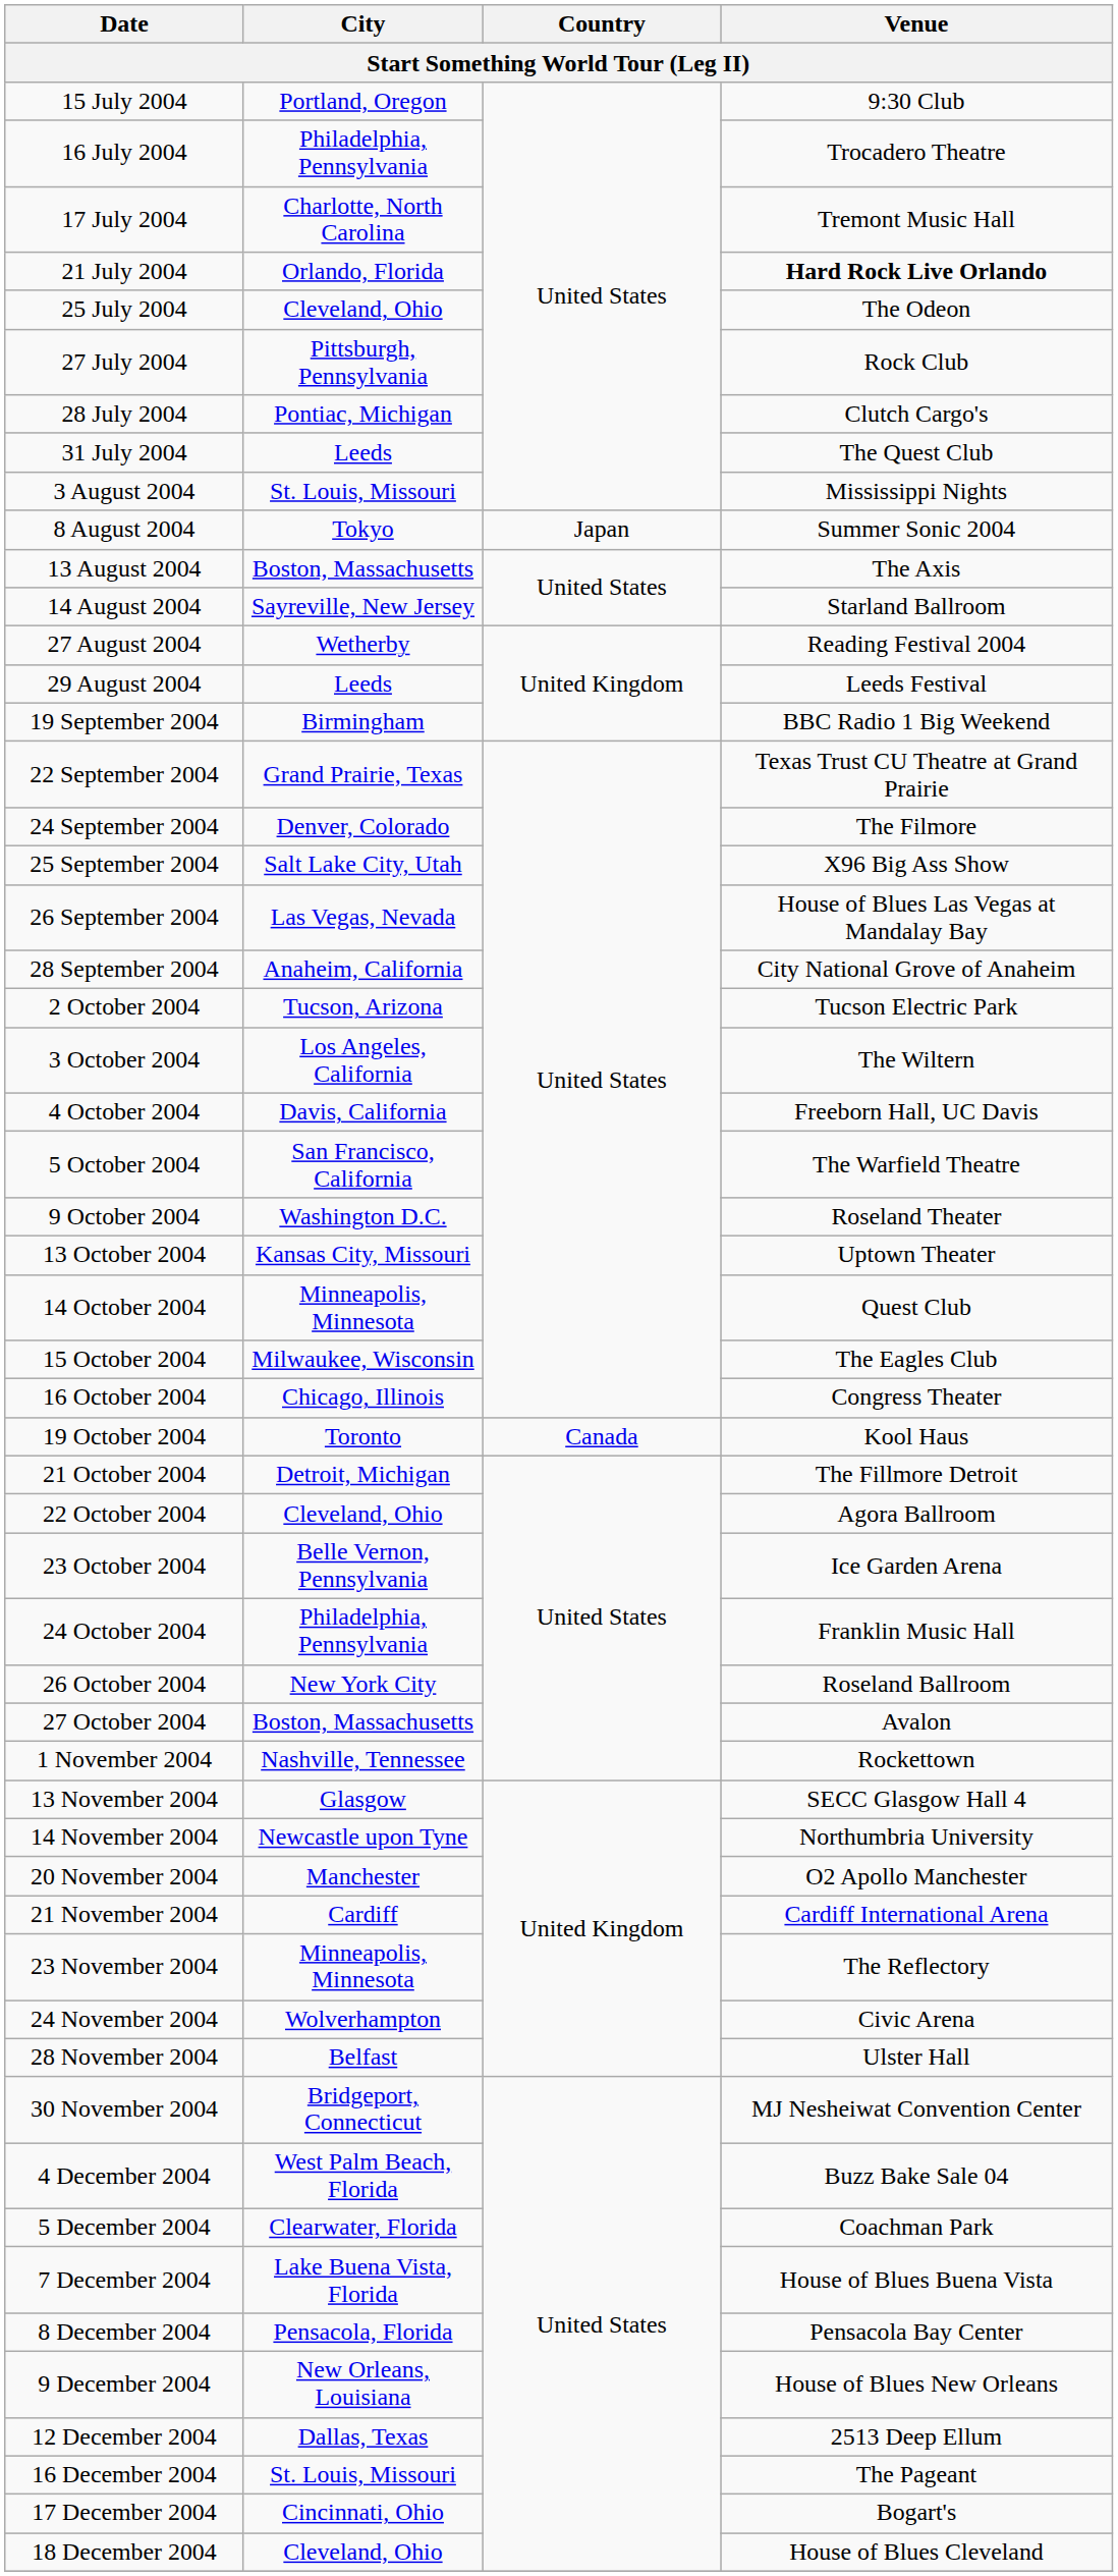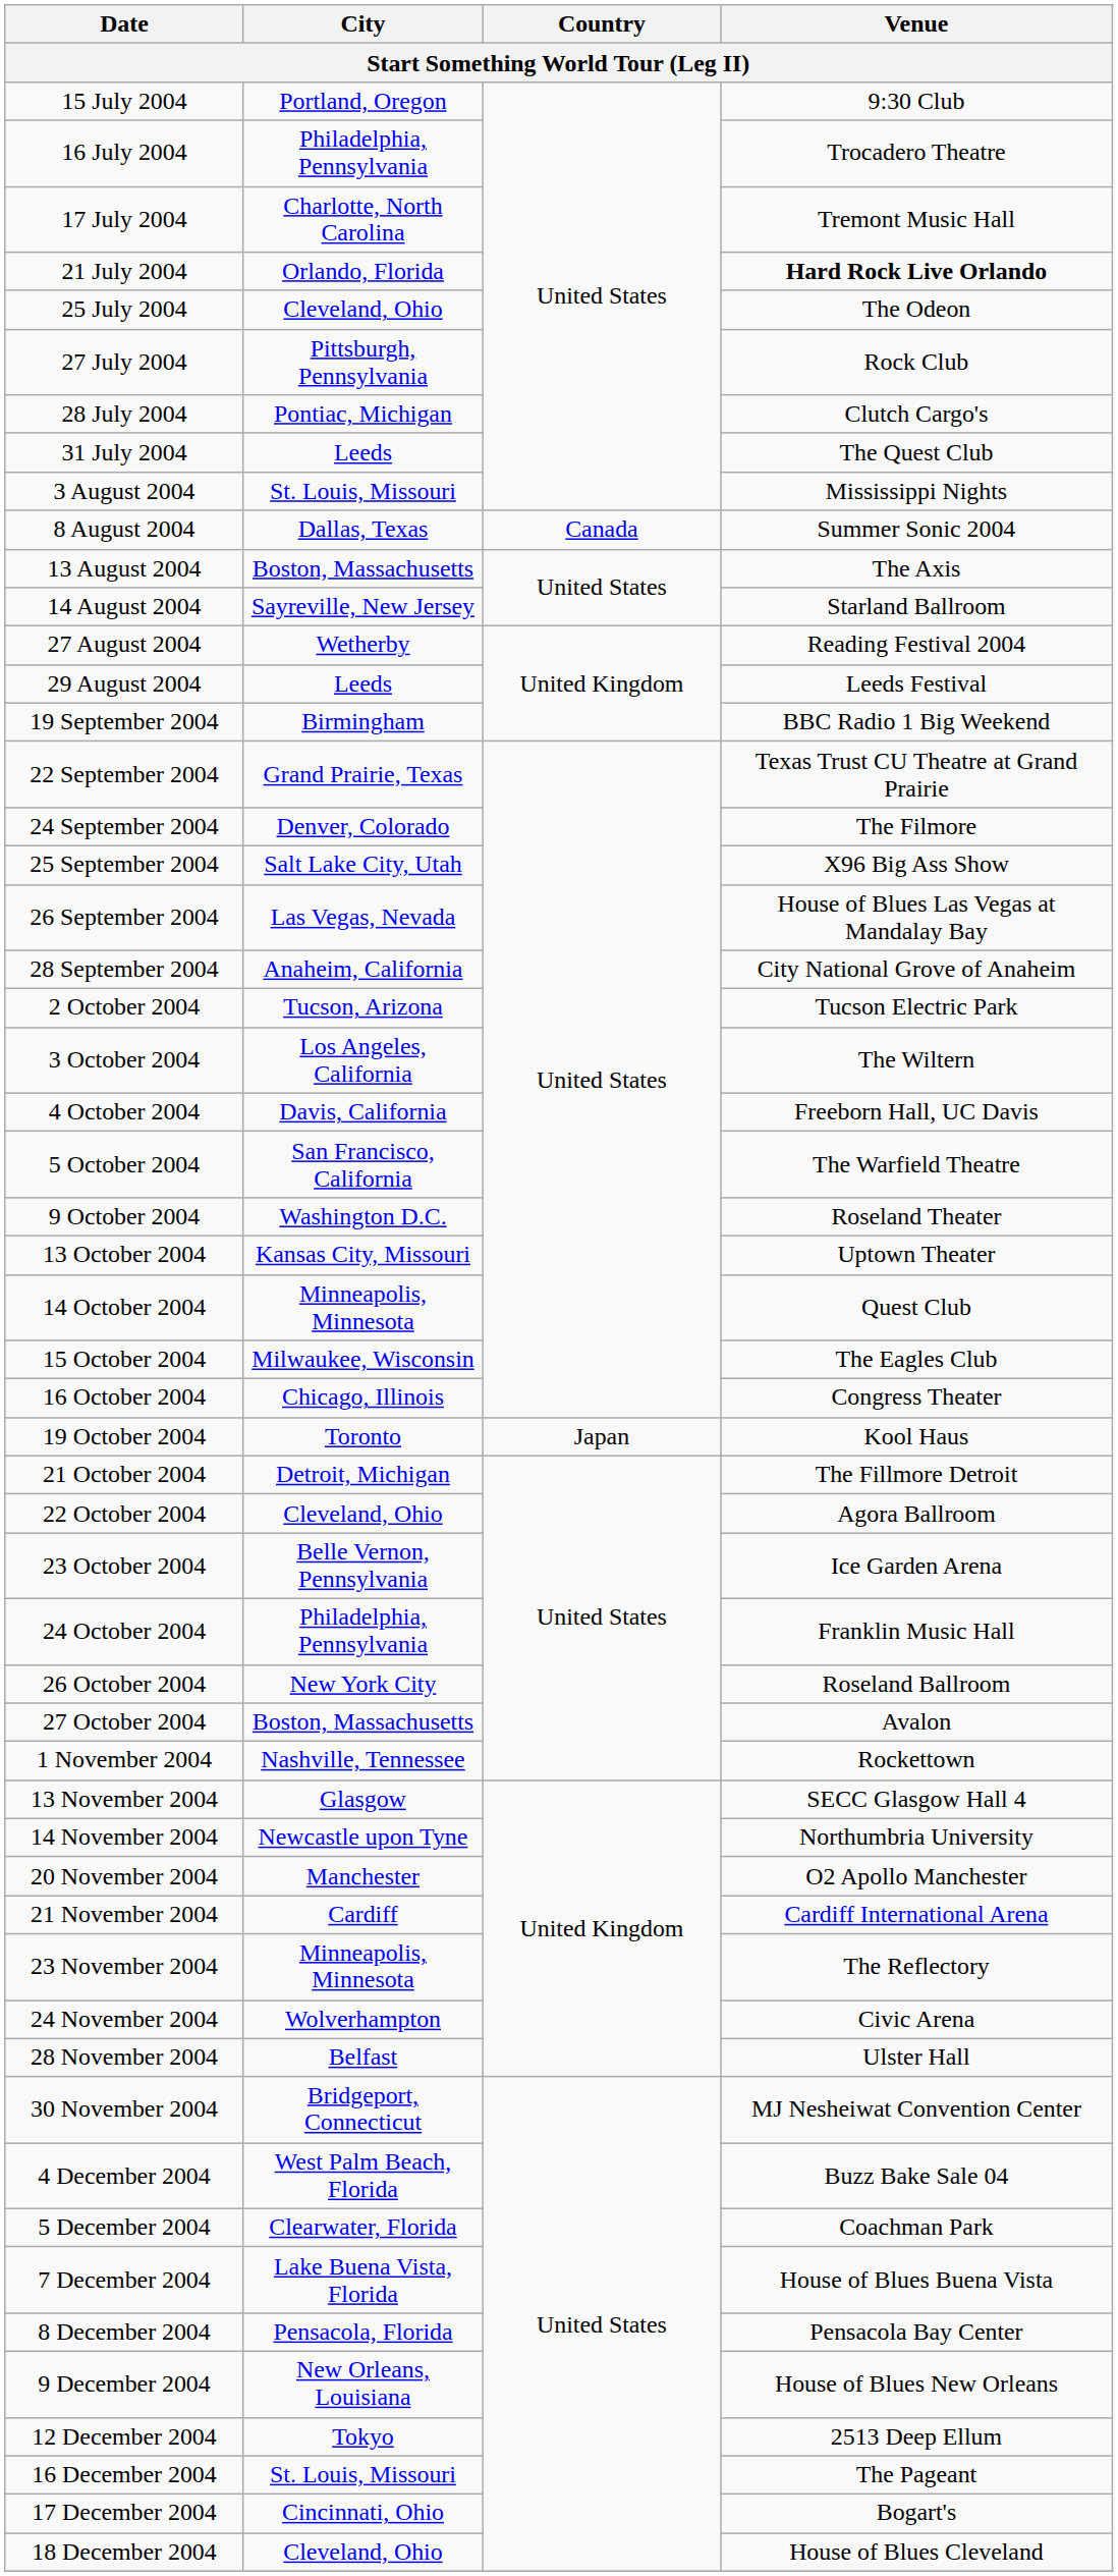 <table class="wikitable" style="text-align:center;">
 <tr>
 <th style="width:150px;">Date</th>
 <th style="width:150px;">City</th>
 <th style="width:150px;">Country</th>
 <th style="width:250px;">Venue</th>
 </tr>
 <tr>
 <th colspan="4">Start Something World Tour (Leg II)</th>
 </tr>
 <tr>
 <td>15 July 2004</td>
 <td><a href='#'>Portland, Oregon</a></td>
 <td rowspan="9">United States</td>
 <td>9:30 Club</td>
 </tr>
 <tr>
 <td>16 July 2004</td>
 <td><a href='#'>Philadelphia, Pennsylvania</a></td>
 <td>Trocadero Theatre</td>
 </tr>
 <tr>
 <td>17 July 2004</td>
 <td><a href='#'>Charlotte, North Carolina</a></td>
 <td>Tremont Music Hall</td>
 </tr>
 <tr>
 <td>21 July 2004</td>
 <td><a href='#'>Orlando, Florida</a></td>
 <td><strong>Hard Rock Live Orlando</strong></td>
 </tr>
 <tr>
 <td>25 July 2004</td>
 <td><a href='#'>Cleveland, Ohio</a></td>
 <td>The Odeon</td>
 </tr>
 <tr>
 <td>27 July 2004</td>
 <td><a href='#'>Pittsburgh, Pennsylvania</a></td>
 <td>Rock Club</td>
 </tr>
 <tr>
 <td>28 July 2004</td>
 <td><a href='#'>Pontiac, Michigan</a></td>
 <td>Clutch Cargo's</td>
 </tr>
 <tr>
 <td>31 July 2004</td>
 <td><a href='#'>Leeds</a></td>
 <td>The Quest Club</td>
 </tr>
 <tr>
 <td>3 August 2004</td>
 <td><a href='#'>St. Louis, Missouri</a></td>
 <td>Mississippi Nights</td>
 </tr>
 <tr>
 <td>8 August 2004</td>
-<td><a href='#'>Tokyo</a></td>
-<td>Japan</td>
+<td><a href='#'>Dallas, Texas</a></td>
+<td><a href='#'>Canada</a></td>
 <td>Summer Sonic 2004</td>
 </tr>
 <tr>
 <td>13 August 2004</td>
 <td><a href='#'>Boston, Massachusetts</a></td>
 <td rowspan="2">United States</td>
 <td>The Axis</td>
 </tr>
 <tr>
 <td>14 August 2004</td>
 <td><a href='#'>Sayreville, New Jersey</a></td>
 <td>Starland Ballroom</td>
 </tr>
 <tr>
 <td>27 August 2004</td>
 <td><a href='#'>Wetherby</a></td>
 <td rowspan="3">United Kingdom</td>
 <td>Reading Festival 2004</td>
 </tr>
 <tr>
 <td>29 August 2004</td>
 <td><a href='#'>Leeds</a></td>
 <td>Leeds Festival</td>
 </tr>
 <tr>
 <td>19 September 2004</td>
 <td><a href='#'>Birmingham</a></td>
 <td>BBC Radio 1 Big Weekend</td>
 </tr>
 <tr>
 <td>22 September 2004</td>
 <td><a href='#'>Grand Prairie, Texas</a></td>
 <td rowspan="14">United States</td>
 <td>Texas Trust CU Theatre at Grand Prairie</td>
 </tr>
 <tr>
 <td>24 September 2004</td>
 <td><a href='#'>Denver, Colorado</a></td>
 <td>The Filmore</td>
 </tr>
 <tr>
 <td>25 September 2004</td>
 <td><a href='#'>Salt Lake City, Utah</a></td>
 <td>X96 Big Ass Show</td>
 </tr>
 <tr>
 <td>26 September 2004</td>
 <td><a href='#'>Las Vegas, Nevada</a></td>
 <td>House of Blues Las Vegas at Mandalay Bay</td>
 </tr>
 <tr>
 <td>28 September 2004</td>
 <td><a href='#'>Anaheim, California</a></td>
 <td>City National Grove of Anaheim</td>
 </tr>
 <tr>
 <td>2 October 2004</td>
 <td><a href='#'>Tucson, Arizona</a></td>
 <td>Tucson Electric Park</td>
 </tr>
 <tr>
 <td>3 October 2004</td>
 <td><a href='#'>Los Angeles, California</a></td>
 <td>The Wiltern</td>
 </tr>
 <tr>
 <td>4 October 2004</td>
 <td><a href='#'>Davis, California</a></td>
 <td>Freeborn Hall, UC Davis</td>
 </tr>
 <tr>
 <td>5 October 2004</td>
 <td><a href='#'>San Francisco, California</a></td>
 <td>The Warfield Theatre</td>
 </tr>
 <tr>
 <td>9 October 2004</td>
 <td><a href='#'>Washington D.C.</a></td>
 <td>Roseland Theater</td>
 </tr>
 <tr>
 <td>13 October 2004</td>
 <td><a href='#'>Kansas City, Missouri</a></td>
 <td>Uptown Theater</td>
 </tr>
 <tr>
 <td>14 October 2004</td>
 <td><a href='#'>Minneapolis, Minnesota</a></td>
 <td>Quest Club</td>
 </tr>
 <tr>
 <td>15 October 2004</td>
 <td><a href='#'>Milwaukee, Wisconsin</a></td>
 <td>The Eagles Club</td>
 </tr>
 <tr>
 <td>16 October 2004</td>
 <td><a href='#'>Chicago, Illinois</a></td>
 <td>Congress Theater</td>
 </tr>
 <tr>
 <td>19 October 2004</td>
 <td><a href='#'>Toronto</a></td>
-<td><a href='#'>Canada</a></td>
+<td>Japan</td>
 <td>Kool Haus</td>
 </tr>
 <tr>
 <td>21 October 2004</td>
 <td><a href='#'>Detroit, Michigan</a></td>
 <td rowspan="7">United States</td>
 <td>The Fillmore Detroit</td>
 </tr>
 <tr>
 <td>22 October 2004</td>
 <td><a href='#'>Cleveland, Ohio</a></td>
 <td>Agora Ballroom</td>
 </tr>
 <tr>
 <td>23 October 2004</td>
 <td><a href='#'>Belle Vernon, Pennsylvania</a></td>
 <td>Ice Garden Arena</td>
 </tr>
 <tr>
 <td>24 October 2004</td>
 <td><a href='#'>Philadelphia, Pennsylvania</a></td>
 <td>Franklin Music Hall</td>
 </tr>
 <tr>
 <td>26 October 2004</td>
 <td><a href='#'>New York City</a></td>
 <td>Roseland Ballroom</td>
 </tr>
 <tr>
 <td>27 October 2004</td>
 <td><a href='#'>Boston, Massachusetts</a></td>
 <td>Avalon</td>
 </tr>
 <tr>
 <td>1 November 2004</td>
 <td><a href='#'>Nashville, Tennessee</a></td>
 <td>Rockettown</td>
 </tr>
 <tr>
 <td>13 November 2004</td>
 <td><a href='#'>Glasgow</a></td>
 <td rowspan="7">United Kingdom</td>
 <td>SECC Glasgow Hall 4</td>
 </tr>
 <tr>
 <td>14 November 2004</td>
 <td><a href='#'>Newcastle upon Tyne</a></td>
 <td>Northumbria University</td>
 </tr>
 <tr>
 <td>20 November 2004</td>
 <td><a href='#'>Manchester</a></td>
 <td>O2 Apollo Manchester</td>
 </tr>
 <tr>
 <td>21 November 2004</td>
 <td><a href='#'>Cardiff</a></td>
 <td><a href='#'>Cardiff International Arena</a></td>
 </tr>
 <tr>
 <td>23 November 2004</td>
 <td><a href='#'>Minneapolis, Minnesota</a></td>
 <td>The Reflectory</td>
 </tr>
 <tr>
 <td>24 November 2004</td>
 <td><a href='#'>Wolverhampton</a></td>
 <td>Civic Arena</td>
 </tr>
 <tr>
 <td>28 November 2004</td>
 <td><a href='#'>Belfast</a></td>
 <td>Ulster Hall</td>
 </tr>
 <tr>
 <td>30 November 2004</td>
 <td><a href='#'>Bridgeport, Connecticut</a></td>
 <td rowspan="10">United States</td>
 <td>MJ Nesheiwat Convention Center</td>
 </tr>
 <tr>
 <td>4 December 2004</td>
 <td><a href='#'>West Palm Beach, Florida</a></td>
 <td>Buzz Bake Sale 04</td>
 </tr>
 <tr>
 <td>5 December 2004</td>
 <td><a href='#'>Clearwater, Florida</a></td>
 <td>Coachman Park</td>
 </tr>
 <tr>
 <td>7 December 2004</td>
 <td><a href='#'>Lake Buena Vista, Florida</a></td>
 <td>House of Blues Buena Vista</td>
 </tr>
 <tr>
 <td>8 December 2004</td>
 <td><a href='#'>Pensacola, Florida</a></td>
 <td>Pensacola Bay Center</td>
 </tr>
 <tr>
 <td>9 December 2004</td>
 <td><a href='#'>New Orleans, Louisiana</a></td>
 <td>House of Blues New Orleans</td>
 </tr>
 <tr>
 <td>12 December 2004</td>
-<td><a href='#'>Dallas, Texas</a></td>
+<td><a href='#'>Tokyo</a></td>
 <td>2513 Deep Ellum</td>
 </tr>
 <tr>
 <td>16 December 2004</td>
 <td><a href='#'>St. Louis, Missouri</a></td>
 <td>The Pageant</td>
 </tr>
 <tr>
 <td>17 December 2004</td>
 <td><a href='#'>Cincinnati, Ohio</a></td>
 <td>Bogart's</td>
 </tr>
 <tr>
 <td>18 December 2004</td>
 <td><a href='#'>Cleveland, Ohio</a></td>
 <td>House of Blues Cleveland</td>
 </tr>
 <tr>
 </tr>
 </table>
